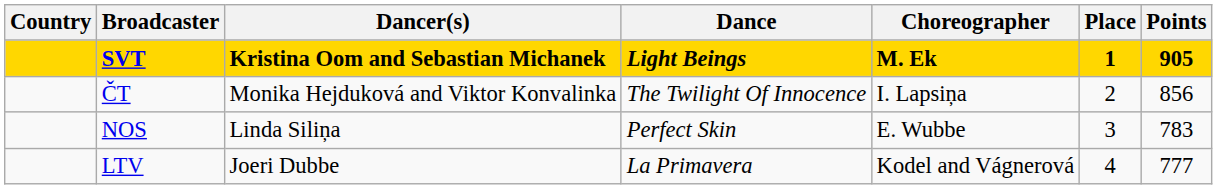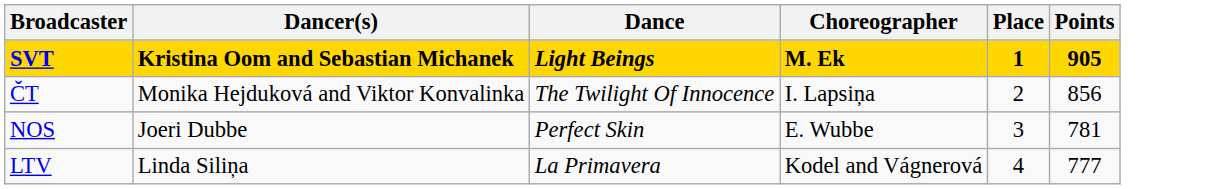 <table class="wikitable sortable plainrowheaders">
 <tr>
-<th scope="col">Country</th>
 <th scope="col">Broadcaster</th>
 <th scope="col">Dancer(s)</th>
 <th scope="col">Dance</th>
 <th scope="col">Choreographer</th>
 <th scope="col">Place</th>
 <th scope="col">Points</th>
 </tr>
 <tr style="font-weight:bold; background:gold;">
-<td></td>
 <td><a href='#'>SVT</a></td>
 <td>Kristina Oom and Sebastian Michanek</td>
 <td><em>Light Beings</em></td>
 <td>M. Ek</td>
 <td style="text-align:center;">1</td>
 <td style="text-align:center;">905</td>
 </tr>
 <tr>
-<td></td>
 <td><a href='#'>ČT</a></td>
 <td>Monika Hejduková and Viktor Konvalinka</td>
 <td><em>The Twilight Of Innocence</em></td>
 <td>I. Lapsiņa</td>
 <td style="text-align:center;">2</td>
 <td style="text-align:center;">856</td>
 </tr>
 <tr>
-<td></td>
 <td><a href='#'>NOS</a></td>
-<td>Linda Siliņa</td>
+<td>Joeri Dubbe</td>
 <td><em>Perfect Skin</em></td>
 <td>E. Wubbe</td>
 <td style="text-align:center;">3</td>
-<td style="text-align:center;">783</td>
+<td style="text-align:center;">781</td>
 </tr>
 <tr>
-<td></td>
 <td><a href='#'>LTV</a></td>
-<td>Joeri Dubbe</td>
+<td>Linda Siliņa</td>
 <td><em>La Primavera</em></td>
 <td>Kodel and Vágnerová</td>
 <td style="text-align:center;">4</td>
 <td style="text-align:center;">777</td>
 </tr>
 </table>
